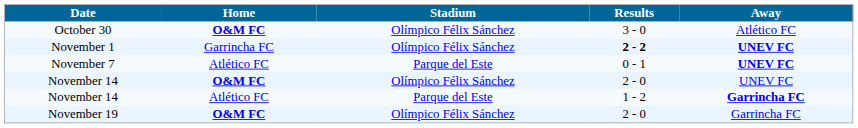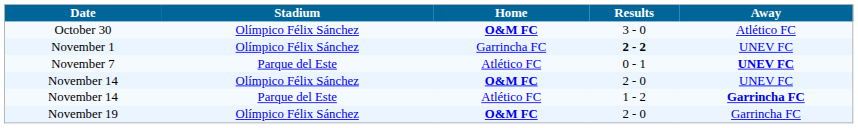 <table cellspacing="0" style="background: #EBF5FF; border: 1px #aaa solid; border-collapse: collapse; font-size: 95%;" width=80%>
 <tr bgcolor=#006699 style="color:white;">
 <th>Date</th>
+<th>Stadium</th>
 <th>Home</th>
-<th>Stadium</th>
 <th>Results</th>
 <th>Away</th>
 </tr>
 <tr bgcolor=#F5FAFF>
 <td align=center>October 30</td>
+<td align=center><a href='#'>Olímpico Félix Sánchez</a></td>
 <td align=center><strong><a href='#'>O&M FC</a></strong></td>
-<td align=center><a href='#'>Olímpico Félix Sánchez</a></td>
 <td align=center>3 - 0</td>
 <td align=center><a href='#'>Atlético FC</a></td>
 </tr>
 <tr bgcolor=>
 <td align=center>November 1</td>
+<td align=center><a href='#'>Olímpico Félix Sánchez</a></td>
 <td align=center><a href='#'>Garrincha FC</a></td>
-<td align=center><a href='#'>Olímpico Félix Sánchez</a></td>
 <td align=center><strong>2 - 2</strong></td>
-<td align=center><strong><a href='#'>UNEV FC</a></strong></td>
+<td align=center><a href='#'>UNEV FC</a></td>
 </tr>
 <tr bgcolor=#F5FAFF>
 <td align=center>November 7</td>
+<td align=center><a href='#'>Parque del Este</a></td>
 <td align=center><a href='#'>Atlético FC</a></td>
-<td align=center><a href='#'>Parque del Este</a></td>
 <td align=center>0 - 1</td>
 <td align=center><strong><a href='#'>UNEV FC</a></strong></td>
 </tr>
 <tr bgcolor=>
 <td align=center>November 14</td>
+<td align=center><a href='#'>Olímpico Félix Sánchez</a></td>
 <td align=center><strong><a href='#'>O&M FC</a></strong></td>
-<td align=center><a href='#'>Olímpico Félix Sánchez</a></td>
 <td align=center>2 - 0</td>
 <td align=center><a href='#'>UNEV FC</a></td>
 </tr>
 <tr bgcolor=#F5FAFF>
 <td align=center>November 14</td>
+<td align=center><a href='#'>Parque del Este</a></td>
 <td align=center><a href='#'>Atlético FC</a></td>
-<td align=center><a href='#'>Parque del Este</a></td>
 <td align=center>1 - 2</td>
 <td align=center><strong><a href='#'>Garrincha FC</a></strong></td>
 </tr>
 <tr bgcolor=>
 <td align=center>November 19</td>
+<td align=center><a href='#'>Olímpico Félix Sánchez</a></td>
 <td align=center><strong><a href='#'>O&M FC</a></strong></td>
-<td align=center><a href='#'>Olímpico Félix Sánchez</a></td>
 <td align=center>2 - 0</td>
 <td align=center><a href='#'>Garrincha FC</a></td>
 </tr>
 </table>
